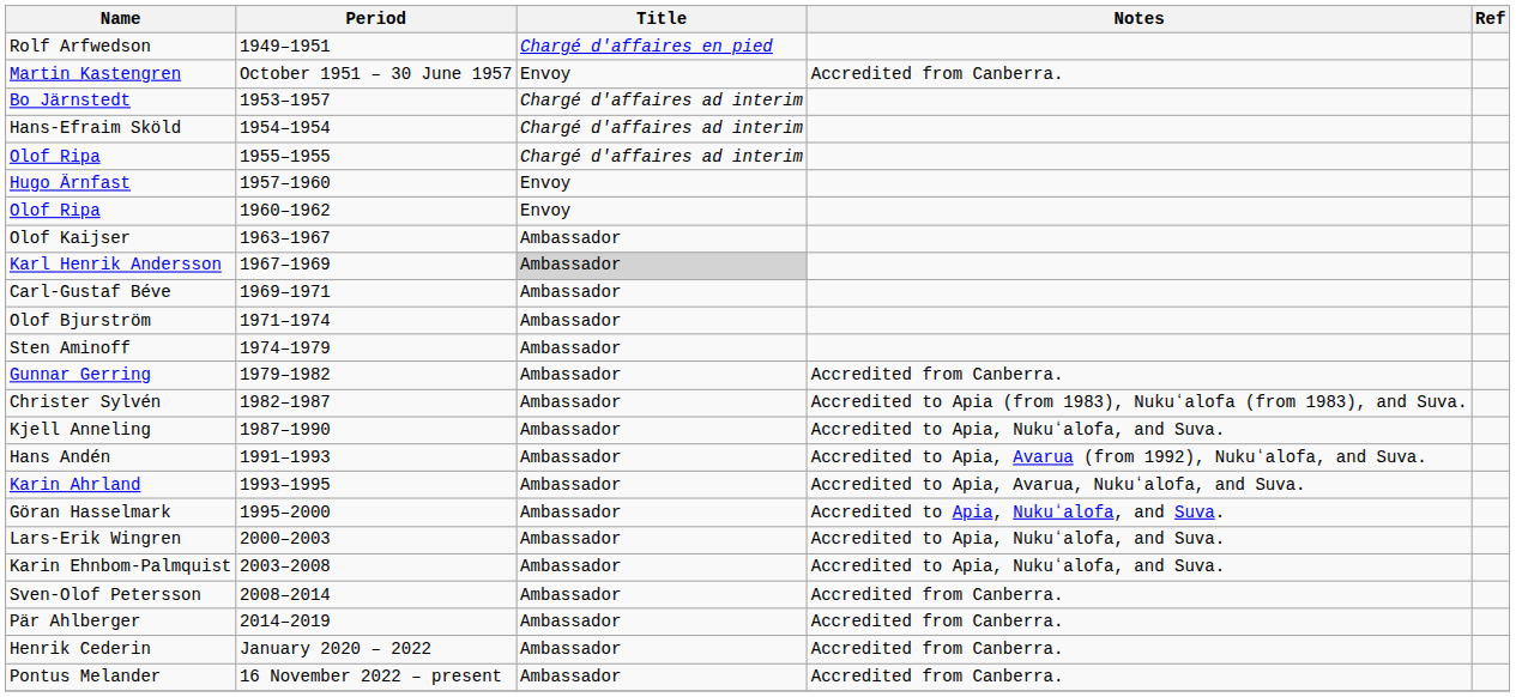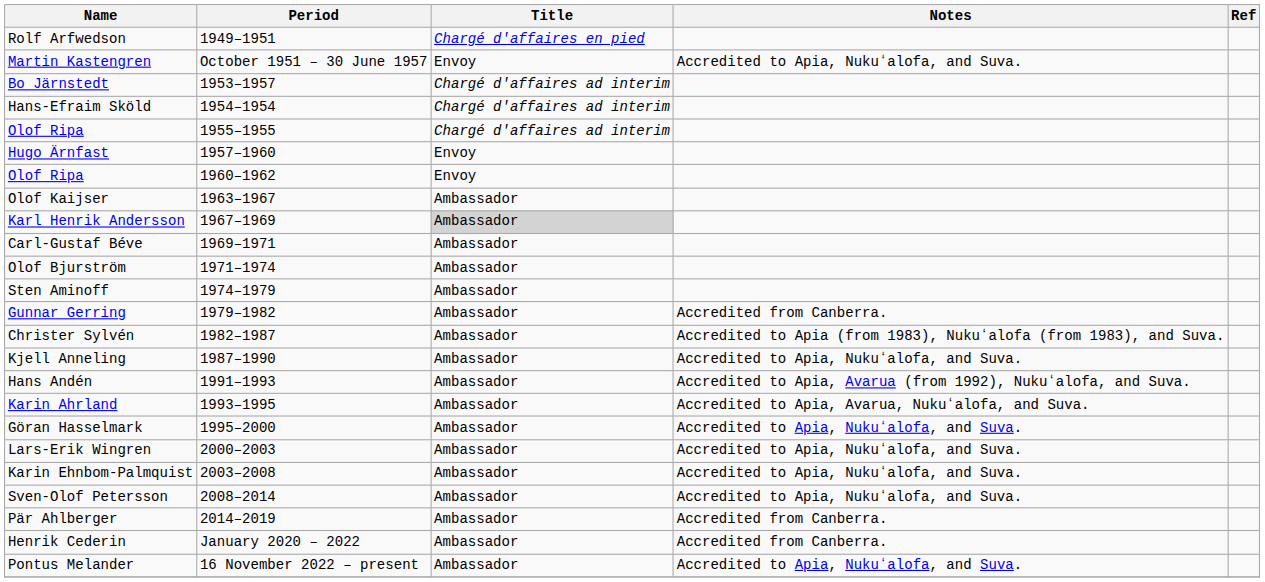 <table class="wikitable">
 <tr>
 <th>Name</th>
 <th>Period</th>
 <th>Title</th>
 <th>Notes</th>
 <th>Ref</th>
 </tr>
 <tr>
 <td>Rolf Arfwedson</td>
 <td>1949–1951</td>
 <td><em><a href='#'>Chargé d'affaires en pied</a></em></td>
 <td></td>
 <td></td>
 </tr>
 <tr>
 <td><a href='#'>Martin Kastengren</a></td>
 <td>October 1951 – 30 June 1957</td>
 <td>Envoy</td>
-<td>Accredited from Canberra.</td>
+<td>Accredited to Apia, Nukuʻalofa, and Suva.</td>
 <td></td>
 </tr>
 <tr>
 <td><a href='#'>Bo Järnstedt</a></td>
 <td>1953–1957</td>
 <td><em>Chargé d'affaires ad interim</em></td>
 <td></td>
 <td></td>
 </tr>
 <tr>
 <td>Hans-Efraim Sköld</td>
 <td>1954–1954</td>
 <td><em>Chargé d'affaires ad interim</em></td>
 <td></td>
 <td></td>
 </tr>
 <tr>
 <td><a href='#'>Olof Ripa</a></td>
 <td>1955–1955</td>
 <td><em>Chargé d'affaires ad interim</em></td>
 <td></td>
 <td></td>
 </tr>
 <tr>
 <td><a href='#'>Hugo Ärnfast</a></td>
 <td>1957–1960</td>
 <td>Envoy</td>
 <td></td>
 <td></td>
 </tr>
 <tr>
 <td><a href='#'>Olof Ripa</a></td>
 <td>1960–1962</td>
 <td>Envoy</td>
 <td></td>
 <td></td>
 </tr>
 <tr>
 <td>Olof Kaijser</td>
 <td>1963–1967</td>
 <td>Ambassador</td>
 <td></td>
 <td></td>
 </tr>
 <tr>
 <td><a href='#'>Karl Henrik Andersson</a></td>
 <td>1967–1969</td>
 <td style="background: lightgrey;">Ambassador</td>
 <td></td>
 <td></td>
 </tr>
 <tr>
 <td>Carl-Gustaf Béve</td>
 <td>1969–1971</td>
 <td>Ambassador</td>
 <td></td>
 <td></td>
 </tr>
 <tr>
 <td>Olof Bjurström</td>
 <td>1971–1974</td>
 <td>Ambassador</td>
 <td></td>
 <td></td>
 </tr>
 <tr>
 <td>Sten Aminoff</td>
 <td>1974–1979</td>
 <td>Ambassador</td>
 <td></td>
 <td></td>
 </tr>
 <tr>
 <td><a href='#'>Gunnar Gerring</a></td>
 <td>1979–1982</td>
 <td>Ambassador</td>
 <td>Accredited from Canberra.</td>
 <td></td>
 </tr>
 <tr>
 <td>Christer Sylvén</td>
 <td>1982–1987</td>
 <td>Ambassador</td>
 <td>Accredited to Apia (from 1983), Nukuʻalofa (from 1983), and Suva.</td>
 <td></td>
 </tr>
 <tr>
 <td>Kjell Anneling</td>
 <td>1987–1990</td>
 <td>Ambassador</td>
 <td>Accredited to Apia, Nukuʻalofa, and Suva.</td>
 <td></td>
 </tr>
 <tr>
 <td>Hans Andén</td>
 <td>1991–1993</td>
 <td>Ambassador</td>
 <td>Accredited to Apia, <a href='#'>Avarua</a> (from 1992), Nukuʻalofa, and Suva.</td>
 <td></td>
 </tr>
 <tr>
 <td><a href='#'>Karin Ahrland</a></td>
 <td>1993–1995</td>
 <td>Ambassador</td>
 <td>Accredited to Apia, Avarua, Nukuʻalofa, and Suva.</td>
 <td></td>
 </tr>
 <tr>
 <td>Göran Hasselmark</td>
 <td>1995–2000</td>
 <td>Ambassador</td>
 <td>Accredited to <a href='#'>Apia</a>, <a href='#'>Nukuʻalofa</a>, and <a href='#'>Suva</a>.</td>
 <td></td>
 </tr>
 <tr>
 <td>Lars-Erik Wingren</td>
 <td>2000–2003</td>
 <td>Ambassador</td>
 <td>Accredited to Apia, Nukuʻalofa, and Suva.</td>
 <td></td>
 </tr>
 <tr>
 <td>Karin Ehnbom-Palmquist</td>
 <td>2003–2008</td>
 <td>Ambassador</td>
 <td>Accredited to Apia, Nukuʻalofa, and Suva.</td>
 <td></td>
 </tr>
 <tr>
 <td>Sven-Olof Petersson</td>
 <td>2008–2014</td>
 <td>Ambassador</td>
-<td>Accredited from Canberra.</td>
+<td>Accredited to Apia, Nukuʻalofa, and Suva.</td>
 <td></td>
 </tr>
 <tr>
 <td>Pär Ahlberger</td>
 <td>2014–2019</td>
 <td>Ambassador</td>
 <td>Accredited from Canberra.</td>
 <td></td>
 </tr>
 <tr>
 <td>Henrik Cederin</td>
 <td>January 2020 – 2022</td>
 <td>Ambassador</td>
 <td>Accredited from Canberra.</td>
 <td></td>
 </tr>
 <tr>
 <td>Pontus Melander</td>
 <td>16 November 2022 – present</td>
 <td>Ambassador</td>
-<td>Accredited from Canberra.</td>
+<td>Accredited to <a href='#'>Apia</a>, <a href='#'>Nukuʻalofa</a>, and <a href='#'>Suva</a>.</td>
 <td></td>
 </tr>
 <tr>
 </tr>
 </table>
